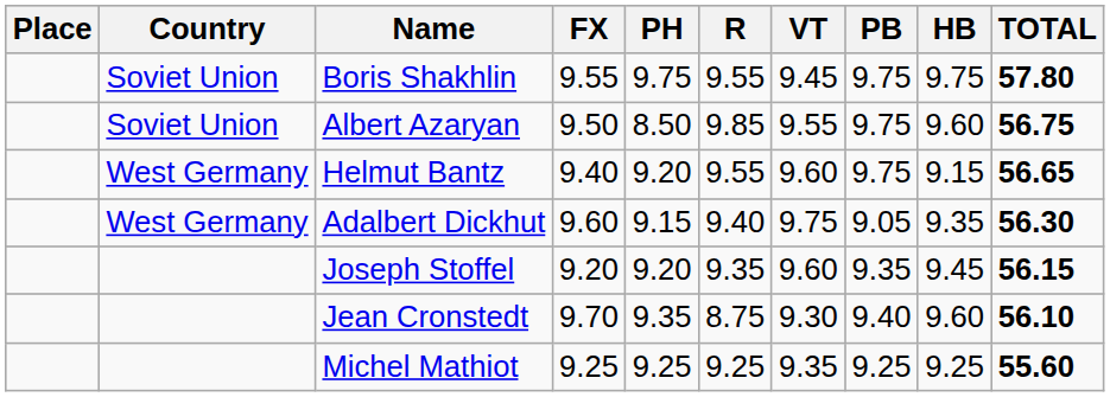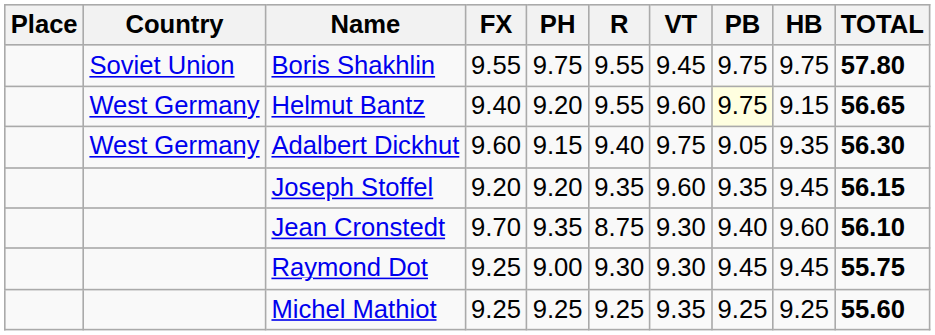 <table class="wikitable">
 <tr>
 <th>Place</th>
 <th>Country</th>
 <th>Name</th>
 <th>FX</th>
 <th>PH</th>
 <th>R</th>
 <th>VT</th>
 <th>PB</th>
 <th>HB</th>
 <th>TOTAL</th>
 </tr>
 <tr>
 <td></td>
 <td> <a href='#'>Soviet Union</a></td>
 <td><a href='#'>Boris Shakhlin</a></td>
 <td>9.55</td>
 <td>9.75</td>
 <td>9.55</td>
 <td>9.45</td>
 <td>9.75</td>
 <td>9.75</td>
 <td><strong>57.80</strong></td>
 </tr>
 <tr>
 <td></td>
-<td> <a href='#'>Soviet Union</a></td>
-<td><a href='#'>Albert Azaryan</a></td>
-<td>9.50</td>
-<td>8.50</td>
-<td>9.85</td>
-<td>9.55</td>
-<td>9.75</td>
-<td>9.60</td>
-<td><strong>56.75</strong></td>
-</tr>
-<tr>
-<td></td>
 <td> <a href='#'>West Germany</a></td>
 <td><a href='#'>Helmut Bantz</a></td>
 <td>9.40</td>
 <td>9.20</td>
 <td>9.55</td>
 <td>9.60</td>
-<td>9.75</td>
+<td style="background: lightyellow;">9.75</td>
 <td>9.15</td>
 <td><strong>56.65</strong></td>
 </tr>
 <tr>
 <td></td>
 <td> <a href='#'>West Germany</a></td>
 <td><a href='#'>Adalbert Dickhut</a></td>
 <td>9.60</td>
 <td>9.15</td>
 <td>9.40</td>
 <td>9.75</td>
 <td>9.05</td>
 <td>9.35</td>
 <td><strong>56.30</strong></td>
 </tr>
 <tr>
 <td></td>
 <td></td>
 <td><a href='#'>Joseph Stoffel</a></td>
 <td>9.20</td>
 <td>9.20</td>
 <td>9.35</td>
 <td>9.60</td>
 <td>9.35</td>
 <td>9.45</td>
 <td><strong>56.15</strong></td>
 </tr>
 <tr>
 <td></td>
 <td></td>
 <td><a href='#'>Jean Cronstedt</a></td>
 <td>9.70</td>
 <td>9.35</td>
 <td>8.75</td>
 <td>9.30</td>
 <td>9.40</td>
 <td>9.60</td>
 <td><strong>56.10</strong></td>
 </tr>
 <tr>
 <td></td>
 <td></td>
+<td><a href='#'>Raymond Dot</a></td>
+<td>9.25</td>
+<td>9.00</td>
+<td>9.30</td>
+<td>9.30</td>
+<td>9.45</td>
+<td>9.45</td>
+<td><strong>55.75</strong></td>
+</tr>
+<tr>
+<td></td>
+<td></td>
 <td><a href='#'>Michel Mathiot</a></td>
 <td>9.25</td>
 <td>9.25</td>
 <td>9.25</td>
 <td>9.35</td>
 <td>9.25</td>
 <td>9.25</td>
 <td><strong>55.60</strong></td>
 </tr>
 </table>
